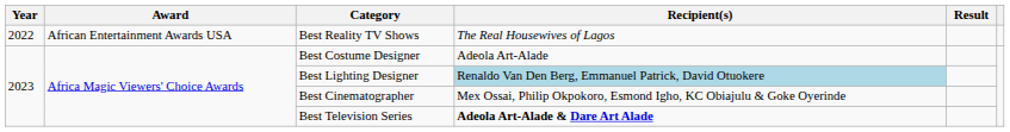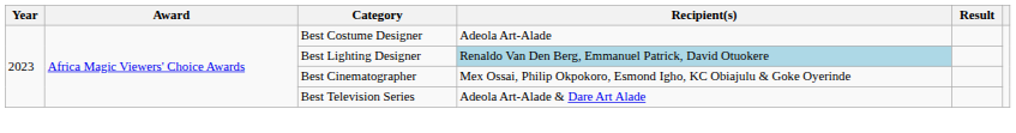 <table class="wikitable sortable plainrowheaders" style="width:99%;">
 <tr>
 <th scope="col">Year</th>
 <th scope="col">Award</th>
 <th scope="col">Category</th>
 <th scope="col">Recipient(s)</th>
 <th scope="col">Result</th>
 <th scope="col" class="unsortable"></th>
-</tr>
-<tr>
-<td>2022</td>
-<td>African Entertainment Awards USA</td>
-<td>Best Reality TV Shows</td>
-<td><em>The Real Housewives of Lagos</em></td>
-<td></td>
-<td></td>
 </tr>
 <tr>
 <td rowspan="4">2023</td>
 <td rowspan="4"><a href='#'>Africa Magic Viewers' Choice Awards</a></td>
 <td>Best Costume Designer</td>
 <td>Adeola Art-Alade</td>
 <td></td>
 <td rowspan="4"></td>
 </tr>
 <tr>
 <td>Best Lighting Designer</td>
 <td style="background: lightblue;">Renaldo Van Den Berg, Emmanuel Patrick, David Otuokere</td>
 <td></td>
 </tr>
 <tr>
 <td>Best Cinematographer</td>
 <td>Mex Ossai, Philip Okpokoro, Esmond Igho, KC Obiajulu & Goke Oyerinde</td>
 <td></td>
 </tr>
 <tr>
 <td>Best Television Series</td>
-<td><strong>Adeola Art-Alade & <a href='#'>Dare Art Alade</a></strong></td>
+<td>Adeola Art-Alade & <a href='#'>Dare Art Alade</a></td>
 <td></td>
 </tr>
 </table>
